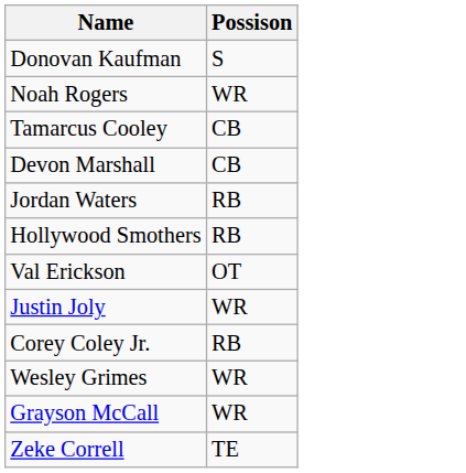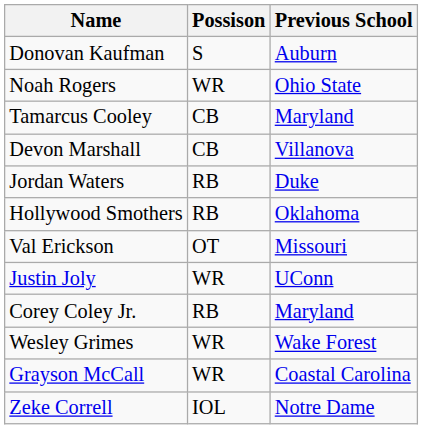 <table class="wikitable">
 <tr>
 <th>Name</th>
 <th>Possison</th>
+<th>Previous School</th>
 </tr>
 <tr>
 <td>Donovan Kaufman</td>
 <td>S</td>
+<td><a href='#'>Auburn</a></td>
 </tr>
 <tr>
 <td>Noah Rogers</td>
 <td>WR</td>
+<td><a href='#'>Ohio State</a></td>
 </tr>
 <tr>
 <td>Tamarcus Cooley</td>
 <td>CB</td>
+<td><a href='#'>Maryland</a></td>
 </tr>
 <tr>
 <td>Devon Marshall</td>
 <td>CB</td>
+<td><a href='#'>Villanova</a></td>
 </tr>
 <tr>
 <td>Jordan Waters</td>
 <td>RB</td>
+<td><a href='#'>Duke</a></td>
 </tr>
 <tr>
 <td>Hollywood Smothers</td>
 <td>RB</td>
+<td><a href='#'>Oklahoma</a></td>
 </tr>
 <tr>
 <td>Val Erickson</td>
 <td>OT</td>
+<td><a href='#'>Missouri</a></td>
 </tr>
 <tr>
 <td><a href='#'>Justin Joly</a></td>
 <td>WR</td>
+<td><a href='#'>UConn</a></td>
 </tr>
 <tr>
 <td>Corey Coley Jr.</td>
 <td>RB</td>
+<td><a href='#'>Maryland</a></td>
 </tr>
 <tr>
 <td>Wesley Grimes</td>
 <td>WR</td>
+<td><a href='#'>Wake Forest</a></td>
 </tr>
 <tr>
 <td><a href='#'>Grayson McCall</a></td>
 <td>WR</td>
+<td><a href='#'>Coastal Carolina</a></td>
 </tr>
 <tr>
 <td><a href='#'>Zeke Correll</a></td>
-<td>TE</td>
+<td>IOL</td>
+<td><a href='#'>Notre Dame</a></td>
 </tr>
 </table>
